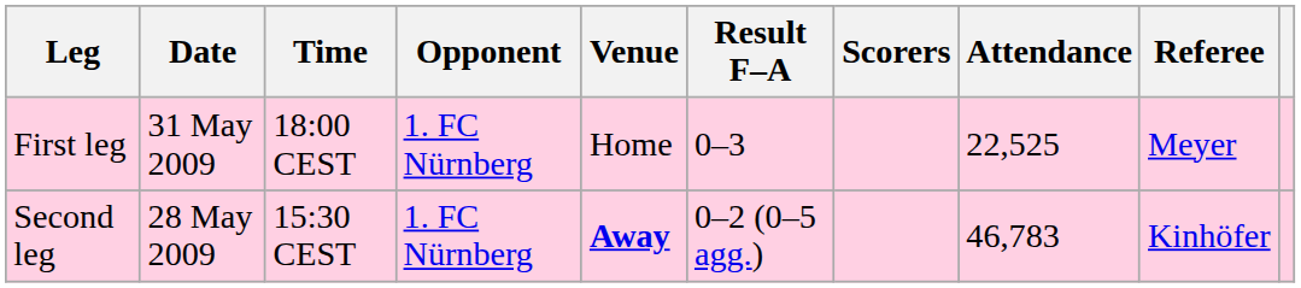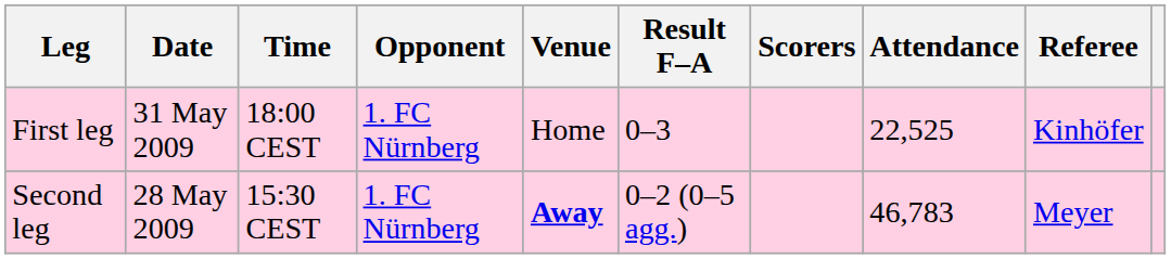 <table class="wikitable">
 <tr>
 <th>Leg</th>
 <th>Date</th>
 <th>Time</th>
 <th>Opponent</th>
 <th>Venue</th>
 <th>Result<br>F–A</th>
 <th class="unsortable">Scorers</th>
 <th>Attendance</th>
 <th>Referee</th>
 <th class="unsortable"></th>
 </tr>
 <tr bgcolor="ffd0e3">
 <td>First leg</td>
 <td>31 May 2009</td>
 <td>18:00 CEST</td>
 <td><a href='#'>1. FC Nürnberg</a></td>
 <td>Home</td>
 <td>0–3</td>
 <td></td>
 <td>22,525</td>
-<td><a href='#'>Meyer</a></td>
+<td><a href='#'>Kinhöfer</a></td>
 <td></td>
 </tr>
 <tr bgcolor="ffd0e3">
 <td>Second leg</td>
 <td>28 May 2009</td>
 <td>15:30 CEST</td>
 <td><a href='#'>1. FC Nürnberg</a></td>
 <td><strong><a href='#'>Away</a></strong></td>
 <td>0–2 (0–5 <a href='#'>agg.</a>)</td>
 <td></td>
 <td>46,783</td>
-<td><a href='#'>Kinhöfer</a></td>
+<td><a href='#'>Meyer</a></td>
 <td></td>
 </tr>
 </table>
